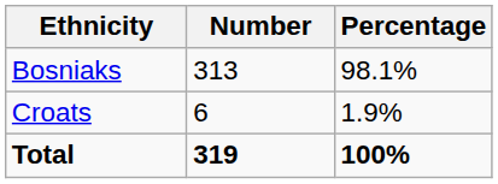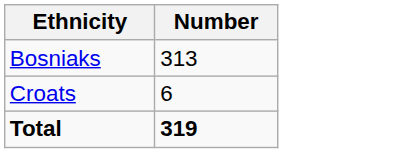 <table class="wikitable">
 <tr>
 <th width="100px">Ethnicity</th>
 <th width="80px">Number</th>
-<th width="80px">Percentage</th>
 </tr>
 <tr>
 <td><a href='#'>Bosniaks</a></td>
 <td>313</td>
-<td>98.1%</td>
 </tr>
 <tr>
 <td><a href='#'>Croats</a></td>
 <td>6</td>
-<td>1.9%</td>
 </tr>
 <tr>
 <td><strong>Total</strong></td>
 <td><strong>319</strong></td>
-<td><strong>100%</strong></td>
 </tr>
 </table>
